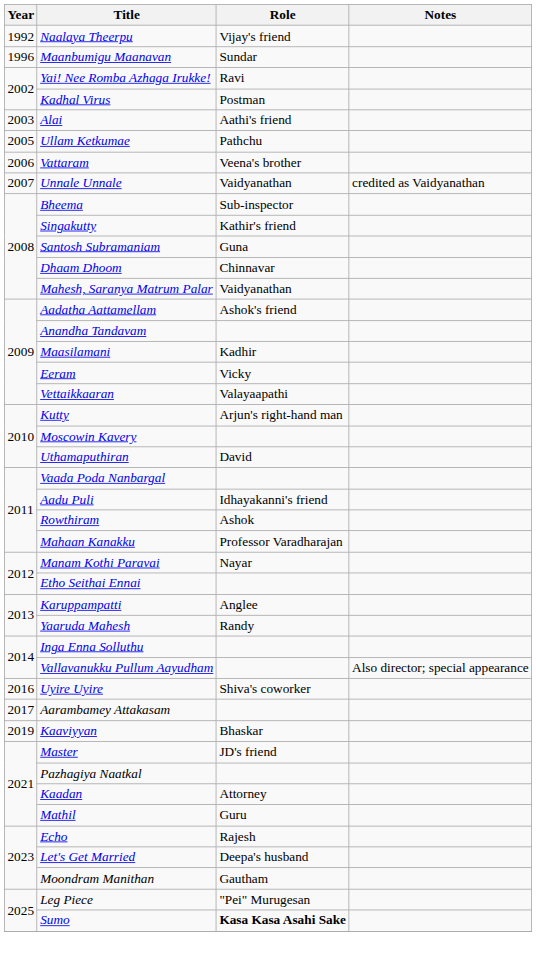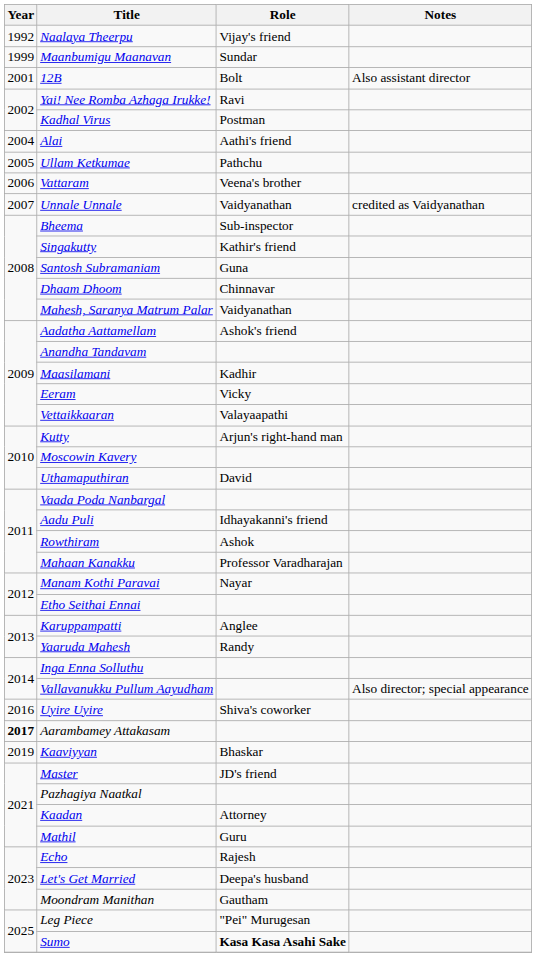 <table class="wikitable">
 <tr>
 <th>Year</th>
 <th>Title</th>
 <th>Role</th>
 <th>Notes</th>
 </tr>
 <tr>
 <td rowspan="1">1992</td>
 <td><em><a href='#'>Naalaya Theerpu</a></em></td>
 <td>Vijay's friend</td>
 <td></td>
 </tr>
 <tr>
-<td rowspan="1">1996</td>
+<td rowspan="1">1999</td>
 <td><em><a href='#'>Maanbumigu Maanavan</a></em></td>
 <td>Sundar</td>
 <td></td>
+</tr>
+<tr>
+<td rowspan="1">2001</td>
+<td><em><a href='#'>12B</a></em></td>
+<td>Bolt</td>
+<td>Also assistant director</td>
 </tr>
 <tr>
 <td rowspan="2">2002</td>
 <td><em><a href='#'>Yai! Nee Romba Azhaga Irukke!</a></em></td>
 <td>Ravi</td>
 <td></td>
 </tr>
 <tr>
 <td><em><a href='#'>Kadhal Virus</a></em></td>
 <td>Postman</td>
 <td></td>
 </tr>
 <tr>
-<td rowspan="1">2003</td>
+<td rowspan="1">2004</td>
 <td><em><a href='#'>Alai</a></em></td>
 <td>Aathi's friend</td>
 <td></td>
 </tr>
 <tr>
 <td rowspan="1">2005</td>
 <td><em><a href='#'>Ullam Ketkumae</a></em></td>
 <td>Pathchu</td>
 <td></td>
 </tr>
 <tr>
 <td rowspan="1">2006</td>
 <td><em><a href='#'>Vattaram</a></em></td>
 <td>Veena's brother</td>
 <td></td>
 </tr>
 <tr>
 <td rowspan="1">2007</td>
 <td><em><a href='#'>Unnale Unnale</a></em></td>
 <td>Vaidyanathan</td>
 <td>credited as Vaidyanathan</td>
 </tr>
 <tr>
 <td rowspan="5">2008</td>
 <td><em><a href='#'>Bheema</a></em></td>
 <td>Sub-inspector</td>
 <td></td>
 </tr>
 <tr>
 <td><em><a href='#'>Singakutty</a></em></td>
 <td>Kathir's friend</td>
 <td></td>
 </tr>
 <tr>
 <td><em><a href='#'>Santosh Subramaniam</a></em></td>
 <td>Guna</td>
 <td></td>
 </tr>
 <tr>
 <td><em><a href='#'>Dhaam Dhoom</a></em></td>
 <td>Chinnavar</td>
 <td></td>
 </tr>
 <tr>
 <td><em><a href='#'>Mahesh, Saranya Matrum Palar</a></em></td>
 <td>Vaidyanathan</td>
 <td></td>
 </tr>
 <tr>
 <td rowspan="5">2009</td>
 <td><em><a href='#'>Aadatha Aattamellam</a></em></td>
 <td>Ashok's friend</td>
 <td></td>
 </tr>
 <tr>
 <td><em><a href='#'>Anandha Tandavam</a></em></td>
 <td></td>
 <td></td>
 </tr>
 <tr>
 <td><em><a href='#'>Maasilamani</a></em></td>
 <td>Kadhir</td>
 <td></td>
 </tr>
 <tr>
 <td><em><a href='#'>Eeram</a></em></td>
 <td>Vicky</td>
 <td></td>
 </tr>
 <tr>
 <td><em><a href='#'>Vettaikkaaran</a></em></td>
 <td>Valayaapathi</td>
 <td></td>
 </tr>
 <tr>
 <td rowspan="3">2010</td>
 <td><em><a href='#'>Kutty</a></em></td>
 <td>Arjun's right-hand man</td>
 <td></td>
 </tr>
 <tr>
 <td><em><a href='#'>Moscowin Kavery</a></em></td>
 <td></td>
 <td></td>
 </tr>
 <tr>
 <td><em><a href='#'>Uthamaputhiran</a></em></td>
 <td>David</td>
 <td></td>
 </tr>
 <tr>
 <td rowspan="4">2011</td>
 <td><em><a href='#'>Vaada Poda Nanbargal</a></em></td>
 <td></td>
 <td></td>
 </tr>
 <tr>
 <td><em><a href='#'>Aadu Puli</a></em></td>
 <td>Idhayakanni's friend</td>
 <td></td>
 </tr>
 <tr>
 <td><em><a href='#'>Rowthiram</a></em></td>
 <td>Ashok</td>
 <td></td>
 </tr>
 <tr>
 <td><em><a href='#'>Mahaan Kanakku</a></em></td>
 <td>Professor Varadharajan</td>
 <td></td>
 </tr>
 <tr>
 <td rowspan="2">2012</td>
 <td><em><a href='#'>Manam Kothi Paravai</a></em></td>
 <td>Nayar</td>
 <td></td>
 </tr>
 <tr>
 <td><em><a href='#'>Etho Seithai Ennai</a></em></td>
 <td></td>
 <td></td>
 </tr>
 <tr>
 <td rowspan="2">2013</td>
 <td><em><a href='#'>Karuppampatti</a></em></td>
 <td>Anglee</td>
 <td></td>
 </tr>
 <tr>
 <td><em><a href='#'>Yaaruda Mahesh</a></em></td>
 <td>Randy</td>
 <td></td>
 </tr>
 <tr>
 <td rowspan="2">2014</td>
 <td><em><a href='#'>Inga Enna Solluthu</a></em></td>
 <td></td>
 <td></td>
 </tr>
 <tr>
 <td><em><a href='#'>Vallavanukku Pullum Aayudham</a></em></td>
 <td></td>
 <td>Also director; special appearance</td>
 </tr>
 <tr>
 <td>2016</td>
 <td><em><a href='#'>Uyire Uyire</a></em></td>
 <td>Shiva's coworker</td>
 <td></td>
 </tr>
 <tr>
-<td>2017</td>
+<td><strong>2017</strong></td>
 <td><em>Aarambamey Attakasam</em></td>
 <td></td>
 <td></td>
 </tr>
 <tr>
 <td>2019</td>
 <td><em><a href='#'>Kaaviyyan</a></em></td>
 <td>Bhaskar</td>
 <td></td>
 </tr>
 <tr>
 <td rowspan=4>2021</td>
 <td><em><a href='#'>Master</a></em></td>
 <td>JD's friend</td>
 <td></td>
 </tr>
 <tr>
 <td><em>Pazhagiya Naatkal</em></td>
 <td></td>
 <td></td>
 </tr>
 <tr>
 <td><em><a href='#'>Kaadan</a></em></td>
 <td>Attorney</td>
 <td></td>
 </tr>
 <tr>
 <td><em><a href='#'>Mathil</a></em></td>
 <td>Guru</td>
 <td></td>
 </tr>
 <tr>
 <td rowspan=3>2023</td>
 <td><em><a href='#'>Echo</a></em></td>
 <td>Rajesh</td>
 <td></td>
 </tr>
 <tr>
 <td><em><a href='#'>Let's Get Married</a></em></td>
 <td>Deepa's husband</td>
 <td></td>
 </tr>
 <tr>
 <td><em>Moondram Manithan</em></td>
 <td>Gautham</td>
 <td></td>
 </tr>
 <tr>
 <td rowspan=2>2025</td>
 <td><em>Leg Piece</em></td>
 <td>"Pei" Murugesan</td>
 <td></td>
 </tr>
 <tr>
 <td><em><a href='#'>Sumo</a></em></td>
 <td><strong>Kasa Kasa Asahi Sake</strong></td>
 <td></td>
 </tr>
 <tr>
 </tr>
 </table>
